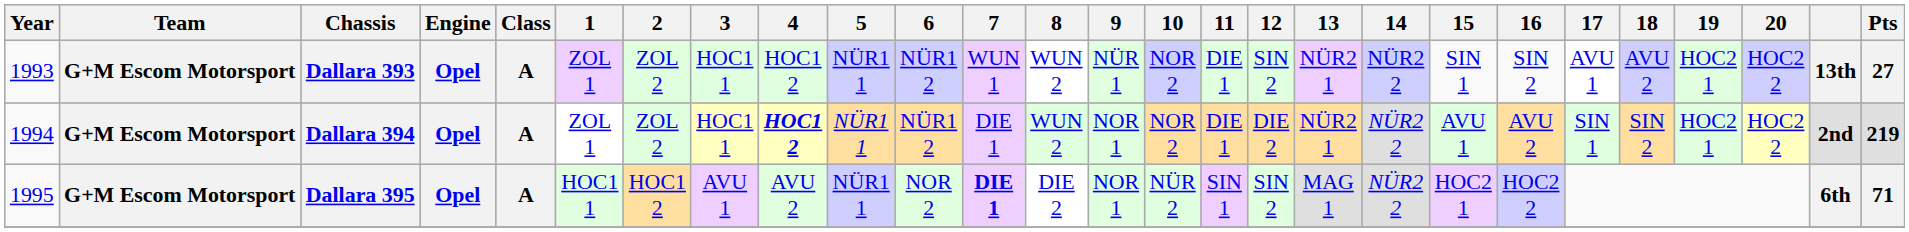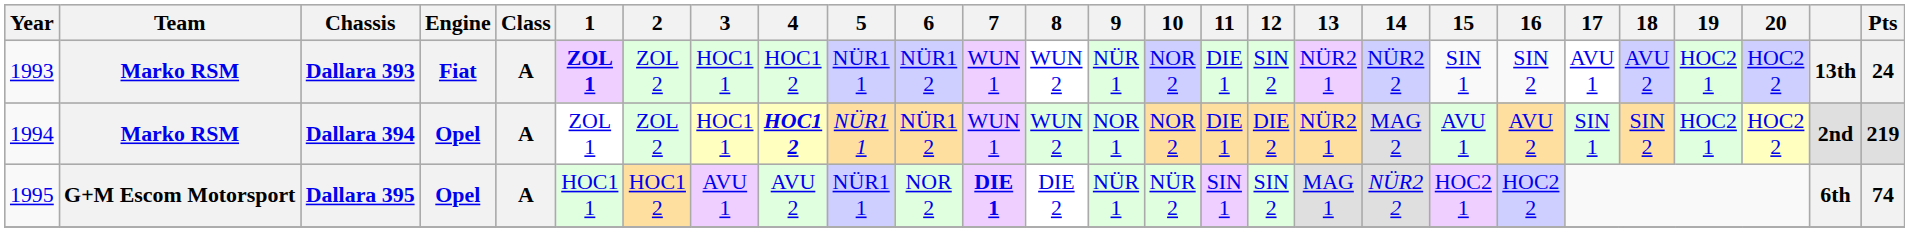 <table class="wikitable" style="text-align:center; font-size:85%;">
 <tr>
 <th>Year</th>
 <th>Team</th>
 <th>Chassis</th>
 <th>Engine</th>
 <th>Class</th>
 <th>1</th>
 <th>2</th>
 <th>3</th>
 <th>4</th>
 <th>5</th>
 <th>6</th>
 <th>7</th>
 <th>8</th>
 <th>9</th>
 <th>10</th>
 <th>11</th>
 <th>12</th>
 <th>13</th>
 <th>14</th>
 <th>15</th>
 <th>16</th>
 <th>17</th>
 <th>18</th>
 <th>19</th>
 <th>20</th>
 <th></th>
 <th>Pts</th>
 </tr>
 <tr>
 <td><a href='#'>1993</a></td>
-<th nowrap>G+M Escom Motorsport</th>
+<th nowrap><a href='#'>Marko RSM</a></th>
 <th nowrap><a href='#'>Dallara 393</a></th>
-<th><a href='#'>Opel</a></th>
+<th><a href='#'>Fiat</a></th>
 <th>A</th>
-<td style="background:#EFCFFF;"><a href='#'>ZOL<br>1</a><br></td>
+<td style="background:#EFCFFF;"><strong><a href='#'>ZOL<br>1</a><br></strong></td>
 <td style="background:#DFFFDF;"><a href='#'>ZOL<br>2</a><br></td>
 <td style="background:#DFFFDF;"><a href='#'>HOC1<br>1</a><br></td>
 <td style="background:#DFFFDF;"><a href='#'>HOC1<br>2</a><br></td>
 <td style="background:#CFCFFF;"><a href='#'>NÜR1<br>1</a><br></td>
 <td style="background:#CFCFFF;"><a href='#'>NÜR1<br>2</a><br></td>
 <td style="background:#EFCFFF;"><a href='#'>WUN<br>1</a><br></td>
 <td style="background:#FFFFFF;"><a href='#'>WUN<br>2</a><br></td>
 <td style="background:#dfffdf;"><a href='#'>NÜR<br>1</a><br></td>
 <td style="background:#CFCFFF;"><a href='#'>NOR<br>2</a><br></td>
 <td style="background:#DFFFDF;"><a href='#'>DIE<br>1</a><br></td>
 <td style="background:#dfffdf;"><a href='#'>SIN<br>2</a><br></td>
 <td style="background:#EFCFFF;"><a href='#'>NÜR2<br>1</a><br></td>
 <td style="background:#CFCFFF;"><a href='#'>NÜR2<br>2</a><br></td>
 <td><a href='#'>SIN<br>1</a></td>
 <td><a href='#'>SIN<br>2</a></td>
 <td style="background:#FFFFFF;"><a href='#'>AVU<br>1</a><br></td>
 <td style="background:#CFCFFF;"><a href='#'>AVU<br>2</a><br></td>
 <td style="background:#DFFFDF;"><a href='#'>HOC2<br>1</a><br></td>
 <td style="background:#CFCFFF;"><a href='#'>HOC2<br>2</a><br></td>
 <th>13th</th>
-<th>27</th>
+<th>24</th>
 </tr>
 <tr>
 <td><a href='#'>1994</a></td>
-<th nowrap>G+M Escom Motorsport</th>
+<th nowrap><a href='#'>Marko RSM</a></th>
 <th nowrap><a href='#'>Dallara 394</a></th>
 <th><a href='#'>Opel</a></th>
 <th>A</th>
 <td style="background:#FFFFFF;"><a href='#'>ZOL<br>1</a><br></td>
 <td style="background:#DFFFDF;"><a href='#'>ZOL<br>2</a><br></td>
 <td style="background:#FFFFBF;"><a href='#'>HOC1<br>1</a><br></td>
 <td style="background:#FFFFBF;"><strong><em><a href='#'>HOC1<br>2</a></em></strong><br></td>
 <td style="background:#FFDF9F;"><em><a href='#'>NÜR1<br>1</a></em><br></td>
 <td style="background:#FFDF9F;"><a href='#'>NÜR1<br>2</a><br></td>
-<td style="background:#EFCFFF;"><a href='#'>DIE<br>1</a><br></td>
+<td style="background:#EFCFFF;"><a href='#'>WUN<br>1</a><br></td>
 <td style="background:#DFFFDF;"><a href='#'>WUN<br>2</a><br></td>
 <td style="background:#DFFFDF;"><a href='#'>NOR<br>1</a><br></td>
 <td style="background:#FFDF9F;"><a href='#'>NOR<br>2</a><br></td>
 <td style="background:#FFDF9F;"><a href='#'>DIE<br>1</a><br></td>
 <td style="background:#FFDF9F;"><a href='#'>DIE<br>2</a><br></td>
 <td style="background:#FFDF9F;"><a href='#'>NÜR2<br>1</a><br></td>
-<td style="background:#DFDFDF;"><em><a href='#'>NÜR2<br>2</a></em><br></td>
+<td style="background:#dfdfdf;"><a href='#'>MAG<br>2</a><br></td>
 <td style="background:#DFFFDF;"><a href='#'>AVU<br>1</a><br></td>
 <td style="background:#FFDF9F;"><a href='#'>AVU<br>2</a><br></td>
 <td style="background:#DFFFDF;"><a href='#'>SIN<br>1</a><br></td>
 <td style="background:#FFDF9F;"><a href='#'>SIN<br>2</a><br></td>
 <td style="background:#DFFFDF;"><a href='#'>HOC2<br>1</a><br></td>
 <td style="background:#FFFFBF;"><a href='#'>HOC2<br>2</a><br></td>
 <th style="background:#DFDFDF;">2nd</th>
 <th style="background:#DFDFDF;">219</th>
 </tr>
 <tr>
 <td><a href='#'>1995</a></td>
 <th nowrap>G+M Escom Motorsport</th>
 <th nowrap><a href='#'>Dallara 395</a></th>
 <th><a href='#'>Opel</a></th>
 <th>A</th>
 <td style="background:#dfffdf;"><a href='#'>HOC1<br>1</a><br></td>
 <td style="background:#ffdf9f;"><a href='#'>HOC1<br>2</a><br></td>
 <td style="background:#EFCFFF;"><a href='#'>AVU<br>1</a><br></td>
 <td style="background:#dfffdf;"><a href='#'>AVU<br>2</a><br></td>
 <td style="background:#CFCFFF;"><a href='#'>NÜR1<br>1</a><br></td>
 <td style="background:#dfffdf;"><a href='#'>NOR<br>2</a><br></td>
 <td style="background:#EFCFFF;"><strong><a href='#'>DIE<br>1</a><br></strong></td>
 <td style="background:#FFFFFF;"><a href='#'>DIE<br>2</a><br></td>
-<td style="background:#DFFFDF;"><a href='#'>NOR<br>1</a><br></td>
+<td style="background:#dfffdf;"><a href='#'>NÜR<br>1</a><br></td>
 <td style="background:#dfffdf;"><a href='#'>NÜR<br>2</a><br></td>
 <td style="background:#EFCFFF;"><a href='#'>SIN<br>1</a><br></td>
 <td style="background:#dfffdf;"><a href='#'>SIN<br>2</a><br></td>
 <td style="background:#dfdfdf;"><a href='#'>MAG<br>1</a><br></td>
 <td style="background:#DFDFDF;"><em><a href='#'>NÜR2<br>2</a></em><br></td>
 <td style="background:#EFCFFF;"><a href='#'>HOC2<br>1</a><br></td>
 <td style="background:#CFCFFF;"><a href='#'>HOC2<br>2</a><br></td>
 <td colspan=4></td>
 <th>6th</th>
-<th>71</th>
+<th>74</th>
 </tr>
 <tr>
 </tr>
 </table>
